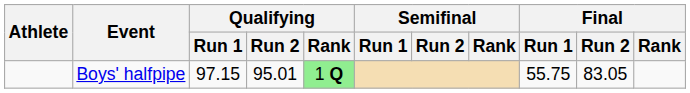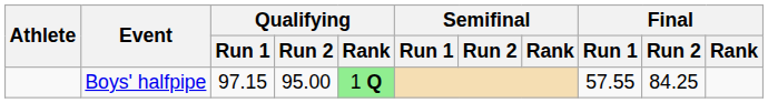 <table class="wikitable">
 <tr>
 <th rowspan="2">Athlete</th>
 <th rowspan="2">Event</th>
 <th colspan="3">Qualifying</th>
 <th colspan="3">Semifinal</th>
 <th colspan="3">Final</th>
 </tr>
 <tr>
 <th>Run 1</th>
 <th>Run 2</th>
 <th>Rank</th>
 <th>Run 1</th>
 <th>Run 2</th>
 <th>Rank</th>
 <th>Run 1</th>
 <th>Run 2</th>
 <th>Rank</th>
 </tr>
 <tr>
 <td rowspan="1"></td>
 <td><a href='#'>Boys' halfpipe</a></td>
 <td align="center">97.15</td>
-<td align="center">95.01</td>
+<td align="center">95.00</td>
 <td align="center" style="background: lightgreen;">1 <strong>Q</strong></td>
 <td align=center bgcolor=wheat colspan=3></td>
-<td align="center">55.75</td>
-<td align="center">83.05</td>
+<td align="center">57.55</td>
+<td align="center">84.25</td>
 <td align="center"></td>
 </tr>
 </table>
